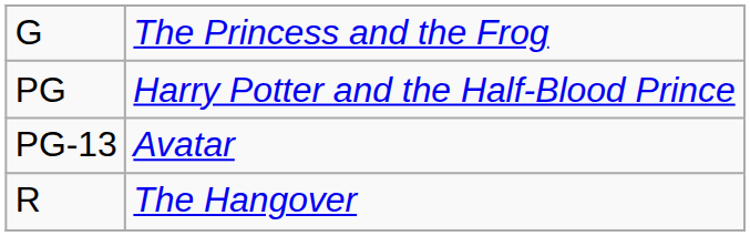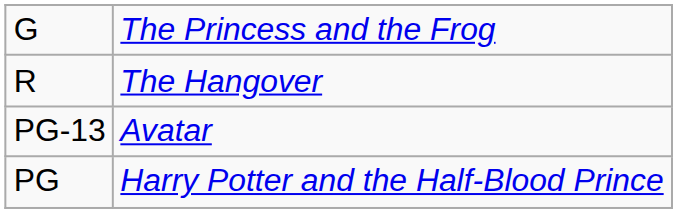 <table class="wikitable sortable" style="margin:auto; margin:auto;">
 <tr>
 <td>G</td>
 <td><em><a href='#'>The Princess and the Frog</a></em></td>
 </tr>
 <tr>
-<td>PG</td>
-<td><em><a href='#'>Harry Potter and the Half-Blood Prince</a></em></td>
+<td>R</td>
+<td><em><a href='#'>The Hangover</a></em></td>
 </tr>
 <tr>
 <td>PG-13</td>
 <td><em><a href='#'>Avatar</a></em></td>
 </tr>
 <tr>
-<td>R</td>
-<td><em><a href='#'>The Hangover</a></em></td>
+<td>PG</td>
+<td><em><a href='#'>Harry Potter and the Half-Blood Prince</a></em></td>
 </tr>
 </table>
